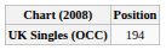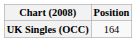 <table class="wikitable plainrowheaders">
 <tr>
 <th scope="col">Chart (2008)</th>
 <th scope="col">Position</th>
 </tr>
 <tr>
 <th scope="row">UK Singles (OCC)</th>
-<td align="center">194</td>
+<td align="center">164</td>
 </tr>
 </table>
